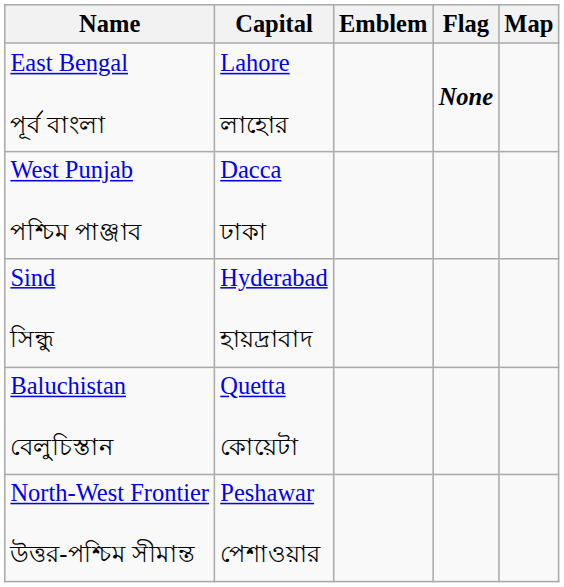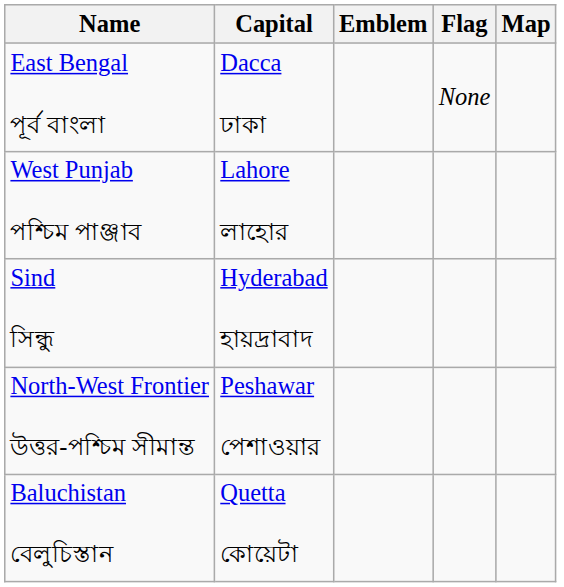 <table class="wikitable sortable" style="text-align:center;">
 <tr>
 <th>Name</th>
 <th>Capital</th>
 <th class="unsortable">Emblem</th>
 <th class="unsortable">Flag</th>
 <th class="unsortable">Map</th>
 </tr>
 <tr>
 <td style="text-align:left;"><a href='#'>East Bengal</a><br><br>পূর্ব বাংলা</td>
-<td style="text-align:left;"><a href='#'>Lahore</a><br><br>লাহোর</td>
+<td style="text-align:left;"><a href='#'>Dacca</a><br><br>ঢাকা</td>
 <td style="text-align:center;"></td>
-<td style="text-align:center;"><strong><em>None</em></strong></td>
+<td style="text-align:center;"><em>None</em></td>
 <td></td>
 </tr>
 <tr>
 <td style="text-align:left;"><a href='#'>West Punjab</a><br><br>পশ্চিম পাঞ্জাব</td>
-<td style="text-align:left;"><a href='#'>Dacca</a><br><br>ঢাকা</td>
+<td style="text-align:left;"><a href='#'>Lahore</a><br><br>লাহোর</td>
 <td style="text-align:center;"></td>
 <td style="text-align:center;"></td>
 <td></td>
 </tr>
 <tr>
 <td style="text-align:left;"><a href='#'>Sind</a><br><br>সিন্ধু</td>
 <td style="text-align:left;"><a href='#'>Hyderabad</a><br><br>হায়দ্রাবাদ</td>
 <td style="text-align:center;"></td>
 <td style="text-align:center;"></td>
 <td></td>
 </tr>
 <tr>
+<td style="text-align:left;"><a href='#'>North-West Frontier</a><br><br>উত্তর-পশ্চিম সীমান্ত</td>
+<td style="text-align:left;"><a href='#'>Peshawar</a><br><br>পেশাওয়ার</td>
+<td style="text-align:center;"></td>
+<td style="text-align:center;"></td>
+<td></td>
+</tr>
+<tr>
 <td style="text-align:left;"><a href='#'>Baluchistan</a><br><br>বেলুচিস্তান</td>
 <td style="text-align:left;"><a href='#'>Quetta</a><br><br>কোয়েটা</td>
 <td style="text-align:center;"></td>
 <td style="text-align:center;"></td>
 <td></td>
 </tr>
-<tr>
-<td style="text-align:left;"><a href='#'>North-West Frontier</a><br><br>উত্তর-পশ্চিম সীমান্ত</td>
-<td style="text-align:left;"><a href='#'>Peshawar</a><br><br>পেশাওয়ার</td>
-<td style="text-align:center;"></td>
-<td style="text-align:center;"></td>
-<td></td>
-</tr>
 </table>
